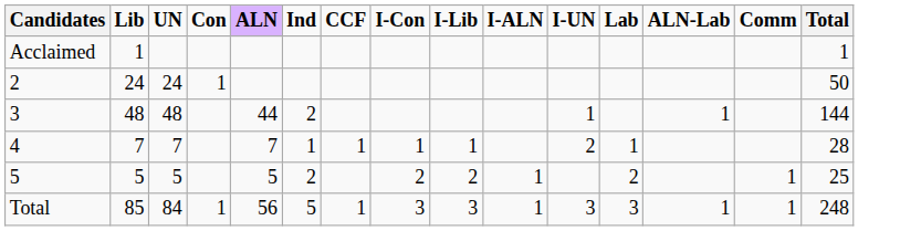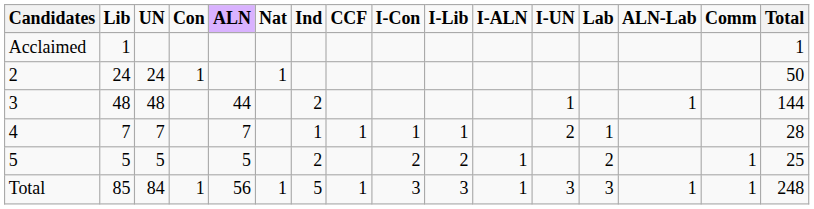 <table class="wikitable" style="text-align:right;">
 <tr>
 <th>Candidates</th>
 <td><strong>Lib</strong></td>
 <td><strong>UN</strong></td>
 <td><strong>Con</strong></td>
 <td style="background-color:#D9B2FF;" align="center"><strong>ALN</strong></td>
+<td><strong>Nat</strong></td>
 <td><strong>Ind</strong></td>
 <td><strong>CCF</strong></td>
 <td><strong>I-Con</strong></td>
 <td><strong>I-Lib</strong></td>
 <td><strong>I-ALN</strong></td>
 <td><strong>I-UN</strong></td>
 <td><strong>Lab</strong></td>
 <td><strong>ALN-Lab</strong></td>
 <td><strong>Comm</strong></td>
 <th>Total</th>
 </tr>
 <tr>
 <td style="text-align:left;">Acclaimed</td>
 <td>1</td>
 <td></td>
 <td></td>
 <td></td>
 <td></td>
 <td></td>
 <td></td>
 <td></td>
 <td></td>
 <td></td>
 <td></td>
 <td></td>
 <td></td>
+<td></td>
 <td>1</td>
 </tr>
 <tr>
 <td style="text-align:left;">2</td>
 <td>24</td>
 <td>24</td>
 <td>1</td>
 <td></td>
+<td>1</td>
 <td></td>
 <td></td>
 <td></td>
 <td></td>
 <td></td>
 <td></td>
 <td></td>
 <td></td>
 <td></td>
 <td>50</td>
 </tr>
 <tr>
 <td style="text-align:left;">3</td>
 <td>48</td>
 <td>48</td>
 <td></td>
 <td>44</td>
+<td></td>
 <td>2</td>
 <td></td>
 <td></td>
 <td></td>
 <td></td>
 <td>1</td>
 <td></td>
 <td>1</td>
 <td></td>
 <td>144</td>
 </tr>
 <tr>
 <td style="text-align:left;">4</td>
 <td>7</td>
 <td>7</td>
 <td></td>
 <td>7</td>
+<td></td>
 <td>1</td>
 <td>1</td>
 <td>1</td>
 <td>1</td>
 <td></td>
 <td>2</td>
 <td>1</td>
 <td></td>
 <td></td>
 <td>28</td>
 </tr>
 <tr>
 <td style="text-align:left;">5</td>
 <td>5</td>
 <td>5</td>
 <td></td>
 <td>5</td>
+<td></td>
 <td>2</td>
 <td></td>
 <td>2</td>
 <td>2</td>
 <td>1</td>
 <td></td>
 <td>2</td>
 <td></td>
 <td>1</td>
 <td>25</td>
 </tr>
 <tr>
 <td style="text-align:left;">Total</td>
 <td>85</td>
 <td>84</td>
 <td>1</td>
 <td>56</td>
+<td>1</td>
 <td>5</td>
 <td>1</td>
 <td>3</td>
 <td>3</td>
 <td>1</td>
 <td>3</td>
 <td>3</td>
 <td>1</td>
 <td>1</td>
 <td>248</td>
 </tr>
 </table>
